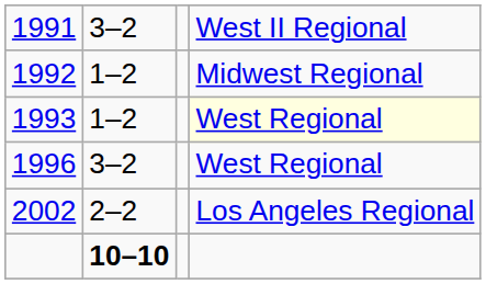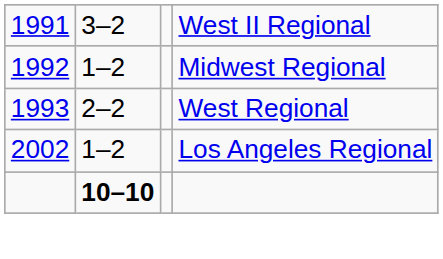 <table class="wikitable">
 <tr>
 <td><a href='#'>1991</a></td>
 <td>3–2</td>
 <td></td>
 <td><a href='#'>West II Regional</a></td>
 </tr>
 <tr>
 <td><a href='#'>1992</a></td>
 <td>1–2</td>
 <td></td>
 <td><a href='#'>Midwest Regional</a></td>
 </tr>
 <tr>
 <td><a href='#'>1993</a></td>
-<td>1–2</td>
-<td></td>
-<td style="background: lightyellow;"><a href='#'>West Regional</a></td>
-</tr>
-<tr>
-<td><a href='#'>1996</a></td>
-<td>3–2</td>
+<td>2–2</td>
 <td></td>
 <td><a href='#'>West Regional</a></td>
 </tr>
 <tr>
 <td><a href='#'>2002</a></td>
-<td>2–2</td>
+<td>1–2</td>
 <td></td>
 <td><a href='#'>Los Angeles Regional</a></td>
 </tr>
 <tr>
 <td></td>
 <td><strong>10–10</strong></td>
 <td><strong></strong></td>
 <td></td>
 </tr>
 </table>
